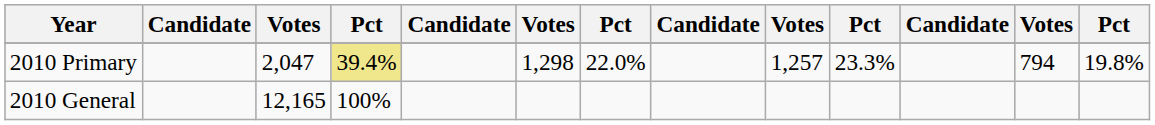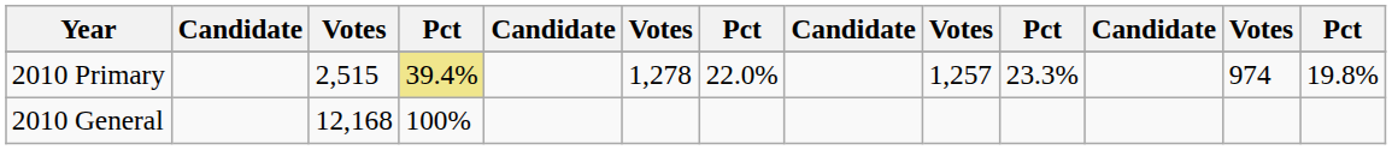 <table class="wikitable" style="margin:0.5em ; font-size:95%">
 <tr>
 <th>Year</th>
 <th>Candidate</th>
 <th>Votes</th>
 <th>Pct</th>
 <th>Candidate</th>
 <th>Votes</th>
 <th>Pct</th>
 <th>Candidate</th>
 <th>Votes</th>
 <th>Pct</th>
 <th>Candidate</th>
 <th>Votes</th>
 <th>Pct</th>
 </tr>
 <tr>
 </tr>
 <tr>
 <td>2010 Primary</td>
 <td></td>
-<td>2,047</td>
+<td>2,515</td>
 <td style="background: khaki;">39.4%</td>
 <td></td>
-<td>1,298</td>
+<td>1,278</td>
 <td>22.0%</td>
 <td></td>
 <td>1,257</td>
 <td>23.3%</td>
 <td></td>
-<td>794</td>
+<td>974</td>
 <td>19.8%</td>
 </tr>
 <tr>
 <td>2010 General</td>
 <td></td>
-<td>12,165</td>
+<td>12,168</td>
 <td>100%</td>
 <td></td>
 <td></td>
 <td></td>
 <td></td>
 <td></td>
 <td></td>
 <td></td>
 <td></td>
 <td></td>
 </tr>
 </table>
